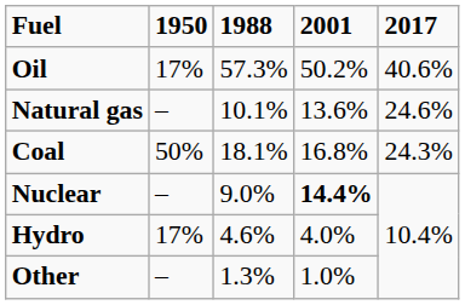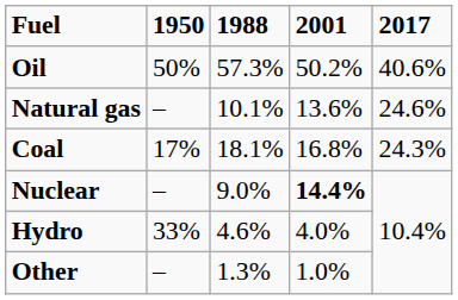 <table class="wikitable floatright">
 <tr>
 <td><strong>Fuel</strong></td>
 <td><strong>1950</strong></td>
 <td><strong>1988</strong></td>
 <td><strong>2001</strong></td>
 <td><strong>2017</strong></td>
 </tr>
 <tr>
 <td><strong>Oil</strong></td>
-<td>17%</td>
+<td>50%</td>
 <td>57.3%</td>
 <td>50.2%</td>
 <td>40.6%</td>
 </tr>
 <tr>
 <td><strong>Natural gas</strong></td>
 <td>–</td>
 <td>10.1%</td>
 <td>13.6%</td>
 <td>24.6%</td>
 </tr>
 <tr>
 <td><strong>Coal</strong></td>
-<td>50%</td>
+<td>17%</td>
 <td>18.1%</td>
 <td>16.8%</td>
 <td>24.3%</td>
 </tr>
 <tr>
 <td><strong>Nuclear</strong></td>
 <td>–</td>
 <td>9.0%</td>
 <td><strong>14.4%</strong></td>
 <td rowspan=3>10.4%</td>
 </tr>
 <tr>
 <td><strong>Hydro</strong></td>
-<td>17%</td>
+<td>33%</td>
 <td>4.6%</td>
 <td>4.0%</td>
 </tr>
 <tr>
 <td><strong>Other</strong></td>
 <td>–</td>
 <td>1.3%</td>
 <td>1.0%</td>
 </tr>
 </table>
